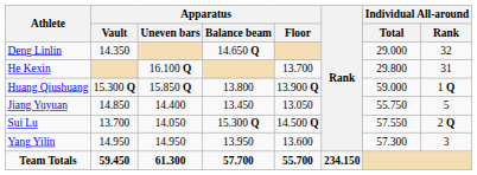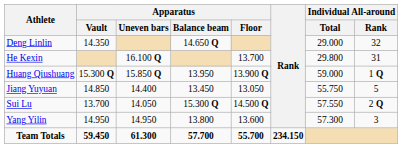 <table class=wikitable style="text-align:center; font-size:90%">
 <tr>
 <th rowspan=2>Athlete</th>
 <th colspan=4>Apparatus</th>
 <th rowspan=8>Rank</th>
 <th colspan=2>Individual All-around</th>
 </tr>
 <tr>
 <th>Vault</th>
 <th>Uneven bars</th>
 <th>Balance beam</th>
 <th>Floor</th>
 <th>Total</th>
 <th>Rank</th>
 </tr>
 <tr>
 <td style="text-align:left;"><a href='#'>Deng Linlin</a></td>
 <td>14.350</td>
 <td bgcolor=wheat></td>
 <td>14.650 <strong>Q</strong></td>
 <td bgcolor=wheat></td>
 <td>29.000</td>
 <td>32</td>
 </tr>
 <tr>
 <td style="text-align:left;"><a href='#'>He Kexin</a></td>
 <td bgcolor=wheat></td>
 <td>16.100 <strong>Q</strong></td>
 <td bgcolor=wheat></td>
 <td>13.700</td>
 <td>29.800</td>
 <td>31</td>
 </tr>
 <tr>
 <td style="text-align:left;"><a href='#'>Huang Qiushuang</a></td>
 <td>15.300 <strong>Q</strong></td>
 <td>15.850 <strong>Q</strong></td>
-<td>13.800</td>
+<td>13.950</td>
 <td>13.900 <strong>Q</strong></td>
 <td>59.000</td>
 <td>1 <strong>Q</strong></td>
 </tr>
 <tr>
 <td style="text-align:left;"><a href='#'>Jiang Yuyuan</a></td>
 <td>14.850</td>
 <td>14.400</td>
 <td>13.450</td>
 <td>13.050</td>
 <td>55.750</td>
 <td>5</td>
 </tr>
 <tr>
 <td style="text-align:left;"><a href='#'>Sui Lu</a></td>
 <td>13.700</td>
 <td>14.050</td>
 <td>15.300 <strong>Q</strong></td>
 <td>14.500 <strong>Q</strong></td>
 <td>57.550</td>
 <td>2 <strong>Q</strong></td>
 </tr>
 <tr>
 <td style="text-align:left;"><a href='#'>Yang Yilin</a></td>
 <td>14.950</td>
 <td>14.950</td>
-<td>13.950</td>
+<td>13.800</td>
 <td>13.600</td>
 <td>57.300</td>
 <td>3</td>
 </tr>
 <tr>
 <td><strong>Team Totals</strong></td>
 <td><strong>59.450</strong></td>
 <td><strong>61.300</strong></td>
 <td><strong>57.700</strong></td>
 <td><strong>55.700</strong></td>
 <td><strong>234.150</strong> </td>
 <td colspan="2" style="background:wheat;"></td>
 </tr>
 </table>
